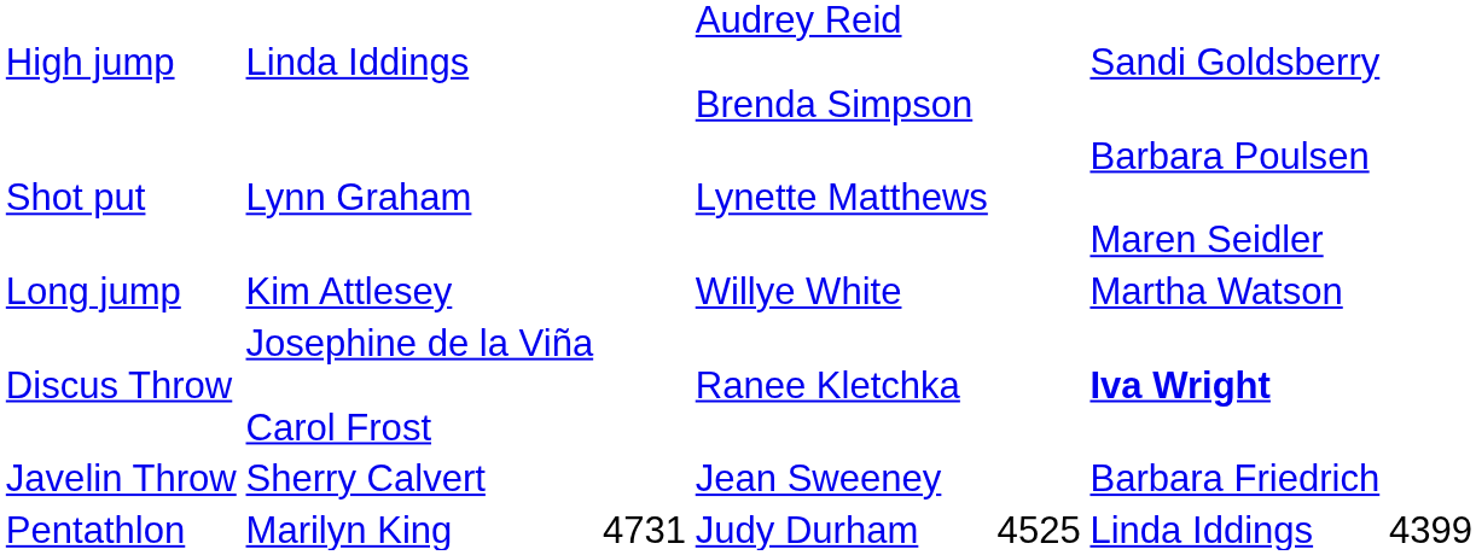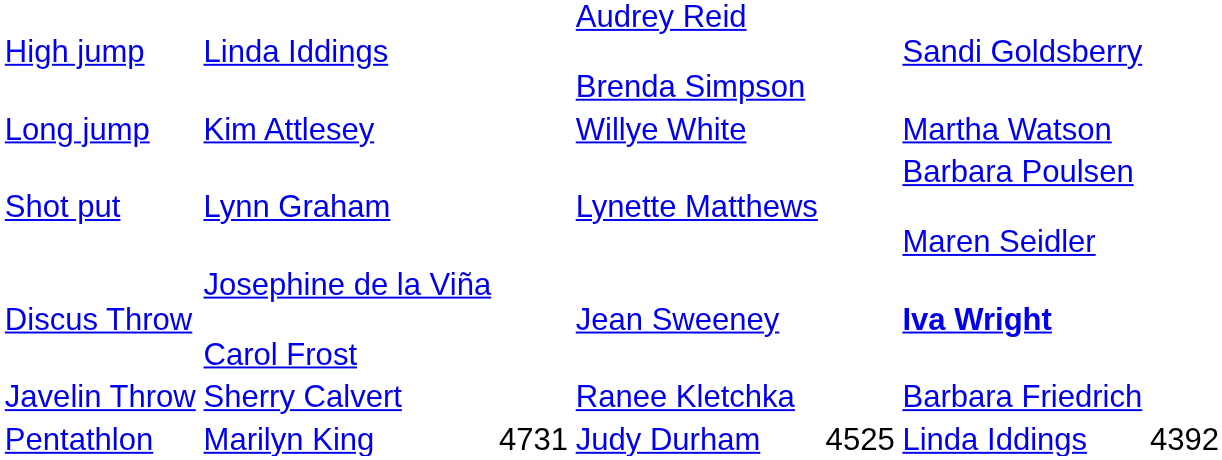 <table>
 <tr>
 <td><a href='#'>High jump</a></td>
 <td><a href='#'>Linda Iddings</a></td>
 <td></td>
 <td><a href='#'>Audrey Reid</a><br><br><a href='#'>Brenda Simpson</a></td>
 <td><br><br></td>
 <td><a href='#'>Sandi Goldsberry</a></td>
+<td></td>
+</tr>
+<tr>
+<td><a href='#'>Long jump</a></td>
+<td><a href='#'>Kim Attlesey</a></td>
+<td></td>
+<td><a href='#'>Willye White</a></td>
+<td></td>
+<td><a href='#'>Martha Watson</a></td>
 <td></td>
 </tr>
 <tr>
 <td><a href='#'>Shot put</a></td>
 <td><a href='#'>Lynn Graham</a></td>
 <td></td>
 <td><a href='#'>Lynette Matthews</a></td>
 <td></td>
 <td><a href='#'>Barbara Poulsen</a><br><br><a href='#'>Maren Seidler</a></td>
 <td><br><br></td>
 </tr>
 <tr>
-<td><a href='#'>Long jump</a></td>
-<td><a href='#'>Kim Attlesey</a></td>
-<td></td>
-<td><a href='#'>Willye White</a></td>
-<td></td>
-<td><a href='#'>Martha Watson</a></td>
-<td></td>
-</tr>
-<tr>
 <td><a href='#'>Discus Throw</a></td>
 <td><a href='#'>Josephine de la Viña</a><br><br><a href='#'>Carol Frost</a></td>
 <td><br><br></td>
-<td><a href='#'>Ranee Kletchka</a></td>
+<td><a href='#'>Jean Sweeney</a></td>
 <td></td>
 <td><strong><a href='#'>Iva Wright</a></strong></td>
 <td></td>
 </tr>
 <tr>
 <td><a href='#'>Javelin Throw</a></td>
 <td><a href='#'>Sherry Calvert</a></td>
 <td></td>
-<td><a href='#'>Jean Sweeney</a></td>
+<td><a href='#'>Ranee Kletchka</a></td>
 <td></td>
 <td><a href='#'>Barbara Friedrich</a></td>
 <td></td>
 </tr>
 <tr>
 <td><a href='#'>Pentathlon</a></td>
 <td><a href='#'>Marilyn King</a></td>
 <td>4731</td>
 <td><a href='#'>Judy Durham</a></td>
 <td>4525</td>
 <td><a href='#'>Linda Iddings</a></td>
-<td>4399</td>
+<td>4392</td>
 </tr>
 </table>
